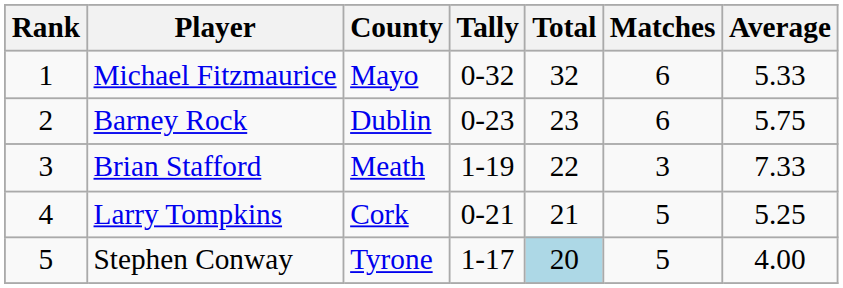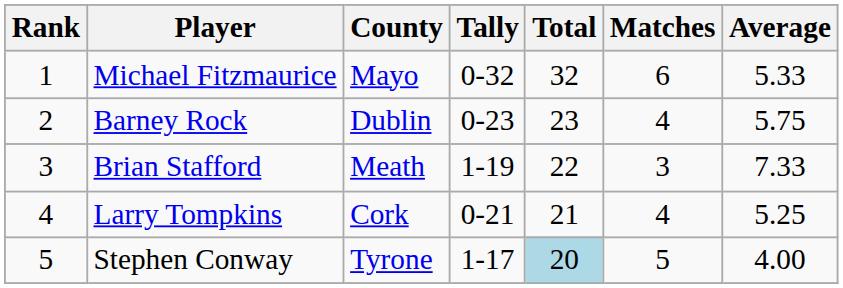 <table class="wikitable">
 <tr>
 <th>Rank</th>
 <th>Player</th>
 <th>County</th>
 <th>Tally</th>
 <th>Total</th>
 <th>Matches</th>
 <th>Average</th>
 </tr>
 <tr>
 <td rowspan=1 align=center>1</td>
 <td><a href='#'>Michael Fitzmaurice</a></td>
 <td><a href='#'>Mayo</a></td>
 <td align=center>0-32</td>
 <td align=center>32</td>
 <td align=center>6</td>
 <td align=center>5.33</td>
 </tr>
 <tr>
 <td rowspan=1 align=center>2</td>
 <td><a href='#'>Barney Rock</a></td>
 <td><a href='#'>Dublin</a></td>
 <td align=center>0-23</td>
 <td align=center>23</td>
-<td align=center>6</td>
+<td align=center>4</td>
 <td align=center>5.75</td>
 </tr>
 <tr>
 <td rowspan=1 align=center>3</td>
 <td><a href='#'>Brian Stafford</a></td>
 <td><a href='#'>Meath</a></td>
 <td align=center>1-19</td>
 <td align=center>22</td>
 <td align=center>3</td>
 <td align=center>7.33</td>
 </tr>
 <tr>
 <td rowspan=1 align=center>4</td>
 <td><a href='#'>Larry Tompkins</a></td>
 <td><a href='#'>Cork</a></td>
 <td align=center>0-21</td>
 <td align=center>21</td>
-<td align=center>5</td>
+<td align=center>4</td>
 <td align=center>5.25</td>
 </tr>
 <tr>
 <td rowspan=1 align=center>5</td>
 <td>Stephen Conway</td>
 <td><a href='#'>Tyrone</a></td>
 <td align=center>1-17</td>
 <td align=center style="background: lightblue;">20</td>
 <td align=center>5</td>
 <td align=center>4.00</td>
 </tr>
 </table>
